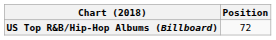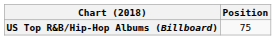 <table class="wikitable plainrowheaders" style="text-align:center">
 <tr>
 <th scope="col">Chart (2018)</th>
 <th scope="col">Position</th>
 </tr>
 <tr>
 <th scope="row">US Top R&B/Hip-Hop Albums (<em>Billboard</em>)</th>
-<td>72</td>
+<td>75</td>
 </tr>
 </table>
